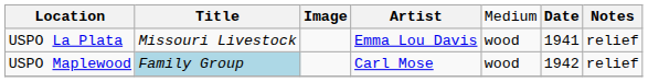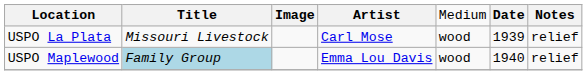 <table class="wikitable sortable">
 <tr>
 <th>Location</th>
 <th>Title</th>
 <th>Image</th>
 <th>Artist</th>
 <td>Medium</td>
 <th>Date</th>
 <th>Notes</th>
 </tr>
 <tr>
 <td>USPO <a href='#'>La Plata</a></td>
 <td><em>Missouri Livestock</em></td>
 <td></td>
-<td><a href='#'>Emma Lou Davis</a></td>
+<td><a href='#'>Carl Mose</a></td>
 <td>wood</td>
-<td>1941</td>
+<td>1939</td>
 <td>relief</td>
 </tr>
 <tr>
 <td>USPO <a href='#'>Maplewood</a></td>
 <td style="background: lightblue;"><em>Family Group</em></td>
 <td></td>
-<td><a href='#'>Carl Mose</a></td>
+<td><a href='#'>Emma Lou Davis</a></td>
 <td>wood</td>
-<td>1942</td>
+<td>1940</td>
 <td>relief</td>
 </tr>
 <tr>
 </tr>
 </table>
